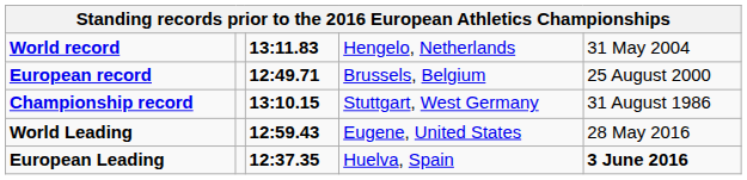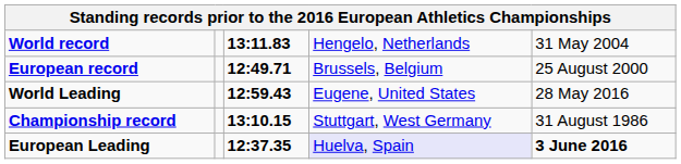 <table class="wikitable" width=75%>
 <tr>
 <th colspan="5">Standing records prior to the 2016 European Athletics Championships</th>
 </tr>
 <tr>
 <td><strong><a href='#'>World record</a></strong></td>
 <td></td>
 <td><strong>13:11.83</strong></td>
 <td><a href='#'>Hengelo</a>, <a href='#'>Netherlands</a></td>
 <td>31 May 2004</td>
 </tr>
 <tr>
 <td><strong><a href='#'>European record</a></strong></td>
 <td></td>
 <td><strong>12:49.71</strong></td>
 <td><a href='#'>Brussels</a>, <a href='#'>Belgium</a></td>
 <td>25 August 2000</td>
 </tr>
 <tr>
+<td><strong>World Leading</strong></td>
+<td></td>
+<td><strong>12:59.43</strong></td>
+<td><a href='#'>Eugene</a>, <a href='#'>United States</a></td>
+<td>28 May 2016</td>
+</tr>
+<tr>
 <td><strong><a href='#'>Championship record</a></strong></td>
 <td></td>
 <td><strong>13:10.15</strong></td>
 <td><a href='#'>Stuttgart</a>, <a href='#'>West Germany</a></td>
 <td>31 August 1986</td>
 </tr>
 <tr>
-<td><strong>World Leading</strong></td>
-<td></td>
-<td><strong>12:59.43</strong></td>
-<td><a href='#'>Eugene</a>, <a href='#'>United States</a></td>
-<td>28 May 2016</td>
-</tr>
-<tr>
 <td><strong>European Leading</strong></td>
 <td></td>
 <td><strong>12:37.35</strong></td>
-<td><a href='#'>Huelva</a>, <a href='#'>Spain</a></td>
+<td style="background: lavender;"><a href='#'>Huelva</a>, <a href='#'>Spain</a></td>
 <td><strong>3 June 2016</strong></td>
 </tr>
 </table>
